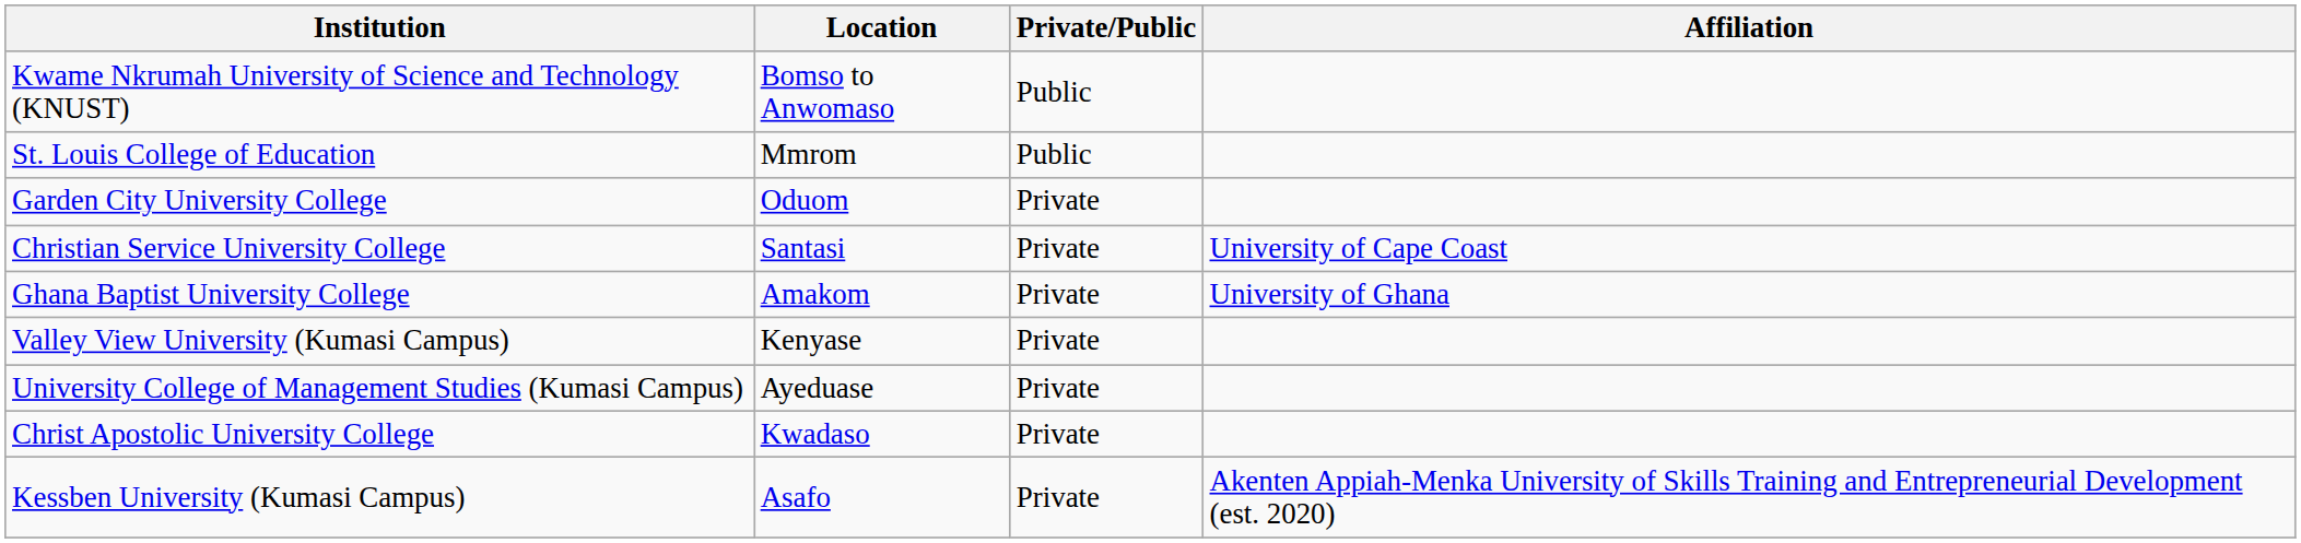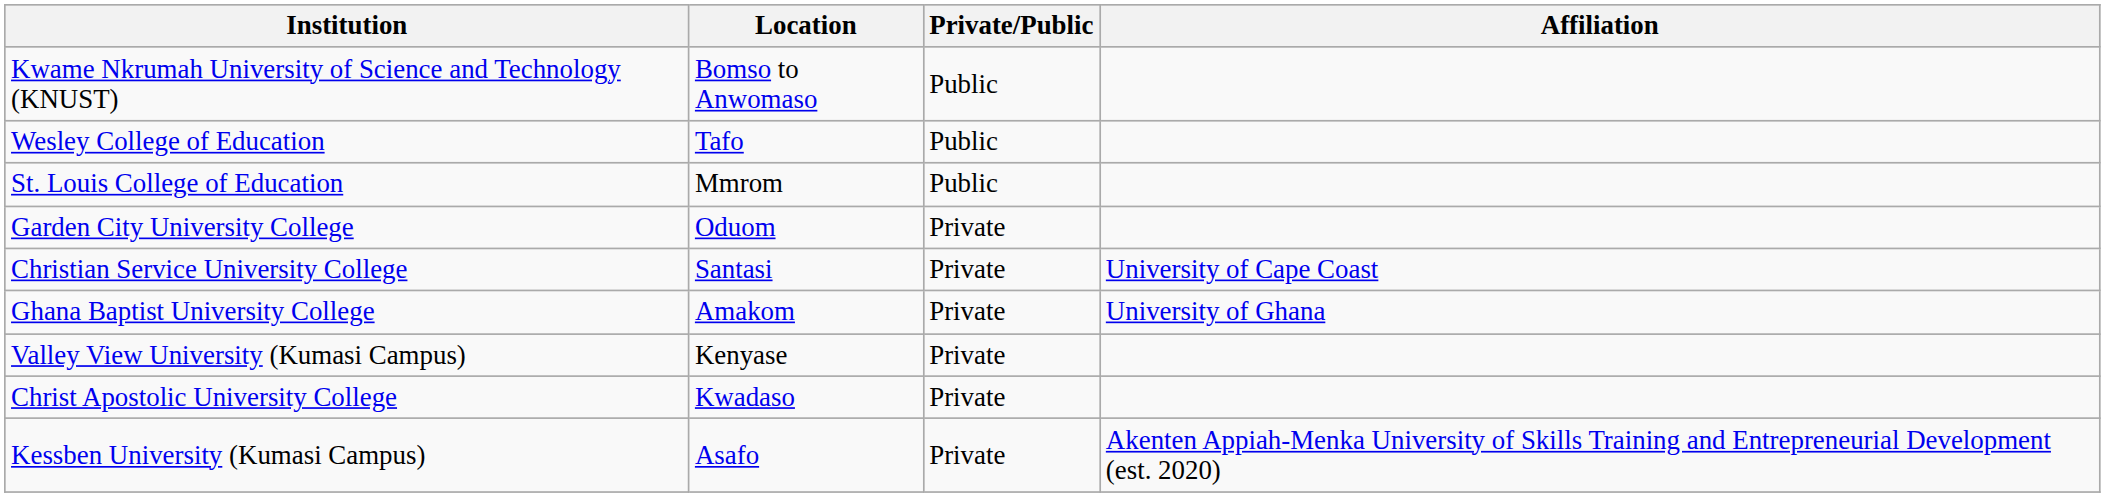 <table class="wikitable sortable">
 <tr>
 <th>Institution</th>
 <th>Location</th>
 <th>Private/Public</th>
 <th>Affiliation</th>
 </tr>
 <tr>
 <td><a href='#'>Kwame Nkrumah University of Science and Technology</a> (KNUST)</td>
 <td><a href='#'>Bomso</a> to <a href='#'>Anwomaso</a></td>
+<td>Public</td>
+<td></td>
+</tr>
+<tr>
+<td><a href='#'>Wesley College of Education</a></td>
+<td><a href='#'>Tafo</a></td>
 <td>Public</td>
 <td></td>
 </tr>
 <tr>
 <td><a href='#'>St. Louis College of Education</a></td>
 <td>Mmrom</td>
 <td>Public</td>
 <td></td>
 </tr>
 <tr>
 <td><a href='#'>Garden City University College</a></td>
 <td><a href='#'>Oduom</a></td>
 <td>Private</td>
 <td></td>
 </tr>
 <tr>
 <td><a href='#'>Christian Service University College</a></td>
 <td><a href='#'>Santasi</a></td>
 <td>Private</td>
 <td><a href='#'>University of Cape Coast</a></td>
 </tr>
 <tr>
 <td><a href='#'>Ghana Baptist University College</a></td>
 <td><a href='#'>Amakom</a></td>
 <td>Private</td>
 <td><a href='#'>University of Ghana</a></td>
 </tr>
 <tr>
 <td><a href='#'>Valley View University</a> (Kumasi Campus)</td>
 <td>Kenyase</td>
 <td>Private</td>
 <td></td>
 </tr>
 <tr>
-<td><a href='#'>University College of Management Studies</a> (Kumasi Campus)</td>
-<td>Ayeduase</td>
-<td>Private</td>
-<td></td>
-</tr>
-<tr>
 <td><a href='#'>Christ Apostolic University College</a></td>
 <td><a href='#'>Kwadaso</a></td>
 <td>Private</td>
 <td></td>
 </tr>
 <tr UCC and KNUST>
 <td><a href='#'>Kessben University</a> (Kumasi Campus)</td>
 <td><a href='#'>Asafo</a></td>
 <td>Private</td>
 <td><a href='#'>Akenten Appiah-Menka University of Skills Training and Entrepreneurial Development</a> (est. 2020)<br></td>
 </tr>
 </table>
